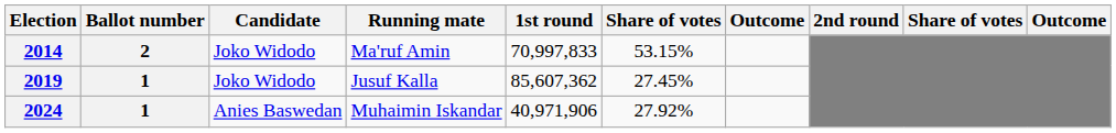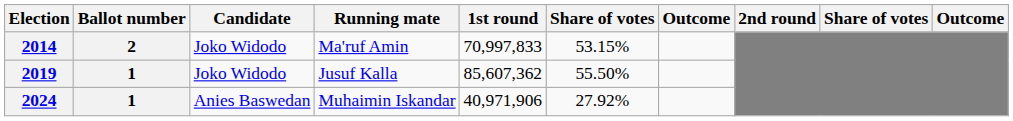 <table class="wikitable">
 <tr>
 <th>Election</th>
 <th>Ballot number</th>
 <th>Candidate</th>
 <th>Running mate</th>
 <th>1st round<br></th>
 <th>Share of votes</th>
 <th>Outcome</th>
 <th>2nd round<br></th>
 <th>Share of votes</th>
 <th>Outcome</th>
 </tr>
 <tr>
 <th><a href='#'>2014</a></th>
 <th>2</th>
 <td><a href='#'>Joko Widodo</a></td>
 <td><a href='#'>Ma'ruf Amin</a></td>
 <td>70,997,833</td>
 <td align=center>53.15%</td>
 <td></td>
 <td rowspan=3 colspan="3" bgcolor="grey"></td>
 </tr>
 <tr>
 <th><a href='#'>2019</a></th>
 <th>1</th>
 <td><a href='#'>Joko Widodo</a></td>
 <td><a href='#'>Jusuf Kalla</a></td>
 <td>85,607,362</td>
-<td align=center>27.45%</td>
+<td align=center>55.50%</td>
 <td></td>
 </tr>
 <tr>
 <th><a href='#'>2024</a></th>
 <th>1</th>
 <td><a href='#'>Anies Baswedan</a></td>
 <td><a href='#'>Muhaimin Iskandar</a></td>
 <td>40,971,906</td>
 <td align=center>27.92%</td>
 <td></td>
 </tr>
 </table>
